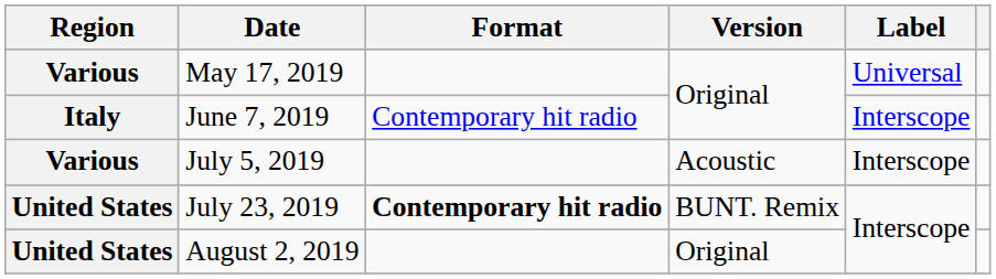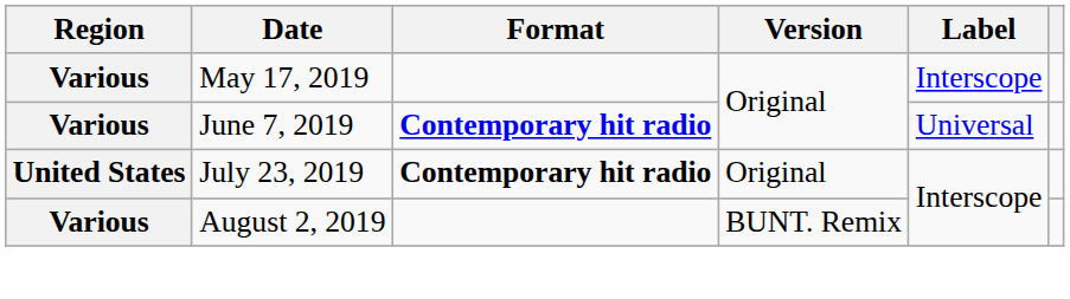 <table class="wikitable plainrowheaders">
 <tr>
 <th scope="col">Region</th>
 <th scope="col">Date</th>
 <th scope="col">Format</th>
 <th scope="col">Version</th>
 <th scope="col">Label</th>
 <th scope="col"></th>
 </tr>
 <tr>
 <th scope="row">Various</th>
 <td>May 17, 2019</td>
 <td></td>
 <td rowspan="2">Original</td>
-<td><a href='#'>Universal</a></td>
-<td></td>
-</tr>
-<tr>
-<th scope="row">Italy</th>
-<td>June 7, 2019</td>
-<td><a href='#'>Contemporary hit radio</a></td>
 <td><a href='#'>Interscope</a></td>
 <td></td>
 </tr>
 <tr>
 <th scope="row">Various</th>
-<td>July 5, 2019</td>
-<td></td>
-<td>Acoustic</td>
-<td>Interscope</td>
+<td>June 7, 2019</td>
+<td><strong><a href='#'>Contemporary hit radio</a></strong></td>
+<td><a href='#'>Universal</a></td>
 <td></td>
 </tr>
 <tr>
 <th scope="row">United States</th>
 <td>July 23, 2019</td>
 <td><strong>Contemporary hit radio</strong></td>
-<td>BUNT. Remix</td>
+<td>Original</td>
 <td rowspan="2">Interscope</td>
 <td></td>
 </tr>
 <tr>
-<th scope="row">United States</th>
+<th scope="row">Various</th>
 <td>August 2, 2019</td>
 <td></td>
-<td>Original</td>
+<td>BUNT. Remix</td>
 <td></td>
 </tr>
 </table>
